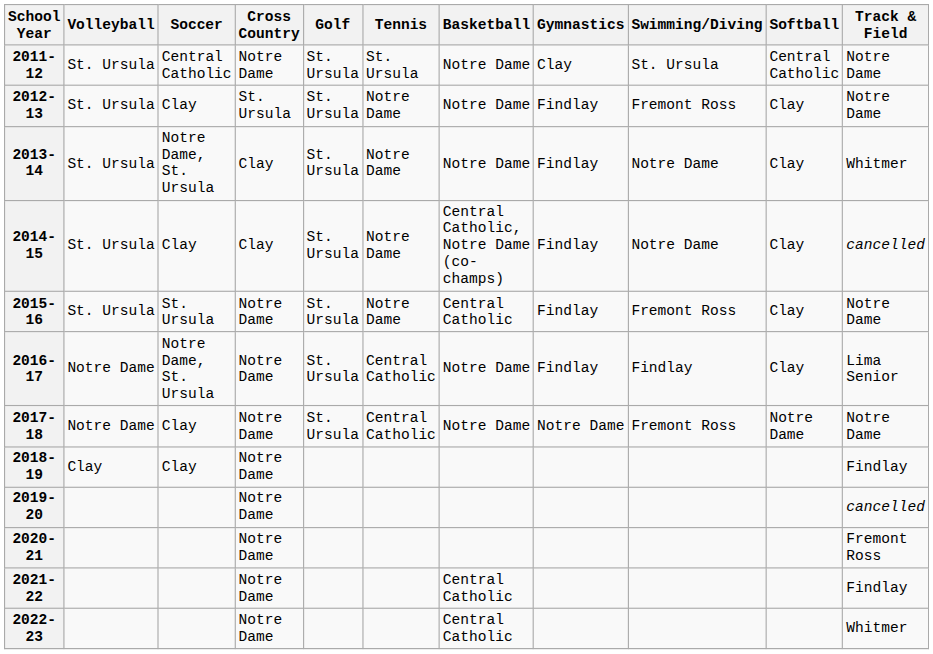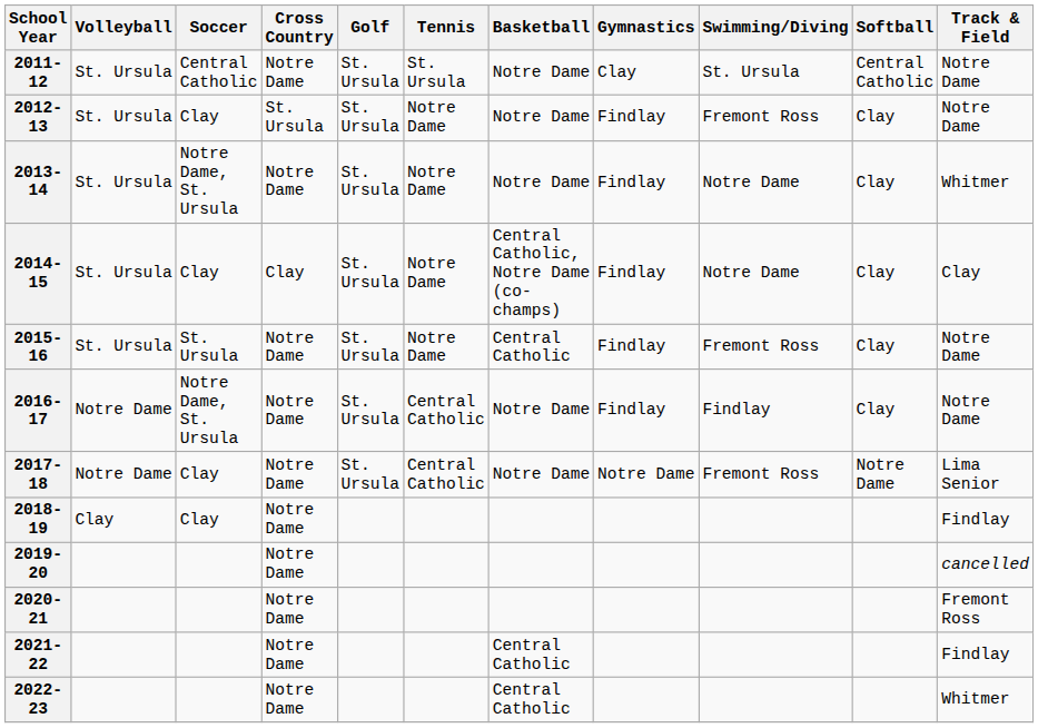 <table class="wikitable">
 <tr>
 <th>School Year</th>
 <th>Volleyball</th>
 <th>Soccer</th>
 <th>Cross Country</th>
 <th>Golf</th>
 <th>Tennis</th>
 <th>Basketball</th>
 <th>Gymnastics</th>
 <th>Swimming/Diving</th>
 <th>Softball</th>
 <th>Track & Field</th>
 </tr>
 <tr align="left">
 <th>2011-12</th>
 <td>St. Ursula</td>
 <td>Central Catholic</td>
 <td>Notre Dame</td>
 <td>St. Ursula</td>
 <td>St. Ursula</td>
 <td>Notre Dame</td>
 <td>Clay</td>
 <td>St. Ursula</td>
 <td>Central Catholic</td>
 <td>Notre Dame</td>
 </tr>
 <tr align="left">
 <th>2012-13</th>
 <td>St. Ursula</td>
 <td>Clay</td>
 <td>St. Ursula</td>
 <td>St. Ursula</td>
 <td>Notre Dame</td>
 <td>Notre Dame</td>
 <td>Findlay</td>
 <td>Fremont Ross</td>
 <td>Clay</td>
 <td>Notre Dame</td>
 </tr>
 <tr align="left">
 <th>2013-14</th>
 <td>St. Ursula</td>
 <td>Notre Dame, St. Ursula</td>
-<td>Clay</td>
+<td>Notre Dame</td>
 <td>St. Ursula</td>
 <td>Notre Dame</td>
 <td>Notre Dame</td>
 <td>Findlay</td>
 <td>Notre Dame</td>
 <td>Clay</td>
 <td>Whitmer</td>
 </tr>
 <tr align="left">
 <th>2014-15</th>
 <td>St. Ursula</td>
 <td>Clay</td>
 <td>Clay</td>
 <td>St. Ursula</td>
 <td>Notre Dame</td>
 <td>Central Catholic, Notre Dame (co-champs)</td>
 <td>Findlay</td>
 <td>Notre Dame</td>
 <td>Clay</td>
-<td><em>cancelled</em></td>
+<td>Clay</td>
 </tr>
 <tr align="left">
 <th>2015-16</th>
 <td>St. Ursula</td>
 <td>St. Ursula</td>
 <td>Notre Dame</td>
 <td>St. Ursula</td>
 <td>Notre Dame</td>
 <td>Central Catholic</td>
 <td>Findlay</td>
 <td>Fremont Ross</td>
 <td>Clay</td>
 <td>Notre Dame</td>
 </tr>
 <tr align="left">
 <th>2016-17</th>
 <td>Notre Dame</td>
 <td>Notre Dame, St. Ursula</td>
 <td>Notre Dame</td>
 <td>St. Ursula</td>
 <td>Central Catholic</td>
 <td>Notre Dame</td>
 <td>Findlay</td>
 <td>Findlay</td>
 <td>Clay</td>
-<td>Lima Senior</td>
+<td>Notre Dame</td>
 </tr>
 <tr align="left">
 <th>2017-18</th>
 <td>Notre Dame</td>
 <td>Clay</td>
 <td>Notre Dame</td>
 <td>St. Ursula</td>
 <td>Central Catholic</td>
 <td>Notre Dame</td>
 <td>Notre Dame</td>
 <td>Fremont Ross</td>
 <td>Notre Dame</td>
-<td>Notre Dame</td>
+<td>Lima Senior</td>
 </tr>
 <tr align="left">
 <th>2018-19</th>
 <td>Clay</td>
 <td>Clay</td>
 <td>Notre Dame</td>
 <td></td>
 <td></td>
 <td></td>
 <td></td>
 <td></td>
 <td></td>
 <td>Findlay</td>
 </tr>
 <tr align="left">
 <th>2019-20</th>
 <td></td>
 <td></td>
 <td>Notre Dame</td>
 <td></td>
 <td></td>
 <td></td>
 <td></td>
 <td></td>
 <td></td>
 <td><em>cancelled</em></td>
 </tr>
 <tr align="left">
 <th>2020-21</th>
 <td></td>
 <td></td>
 <td>Notre Dame</td>
 <td></td>
 <td></td>
 <td></td>
 <td></td>
 <td></td>
 <td></td>
 <td>Fremont Ross</td>
 </tr>
 <tr align="left">
 <th>2021-22</th>
 <td></td>
 <td></td>
 <td>Notre Dame</td>
 <td></td>
 <td></td>
 <td>Central Catholic</td>
 <td></td>
 <td></td>
 <td></td>
 <td>Findlay</td>
 </tr>
 <tr align="left">
 <th>2022-23</th>
 <td></td>
 <td></td>
 <td>Notre Dame</td>
 <td></td>
 <td></td>
 <td>Central Catholic</td>
 <td></td>
 <td></td>
 <td></td>
 <td>Whitmer</td>
 </tr>
 <tr>
 </tr>
 </table>
